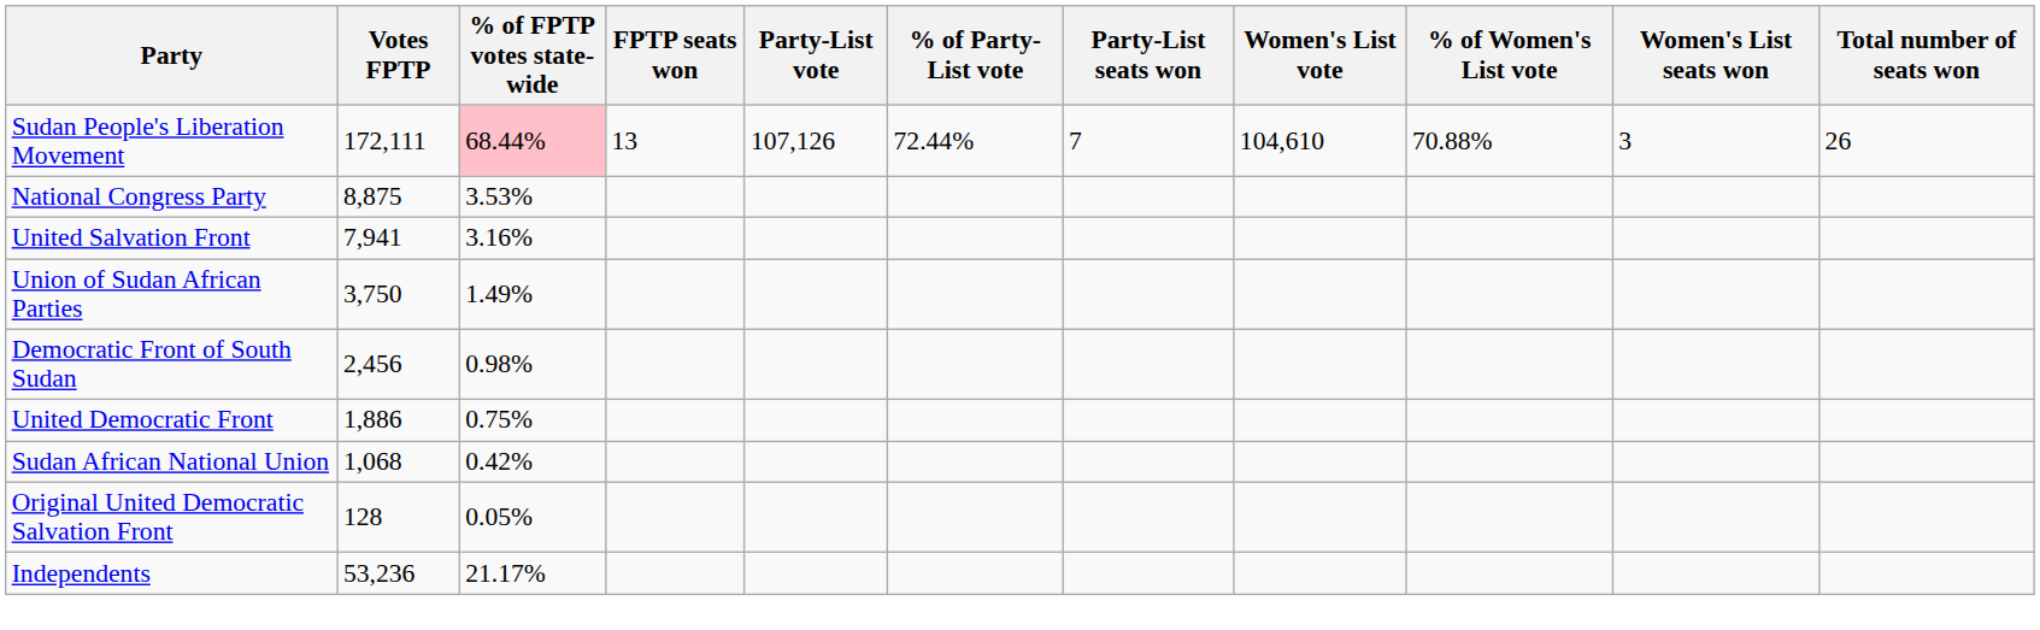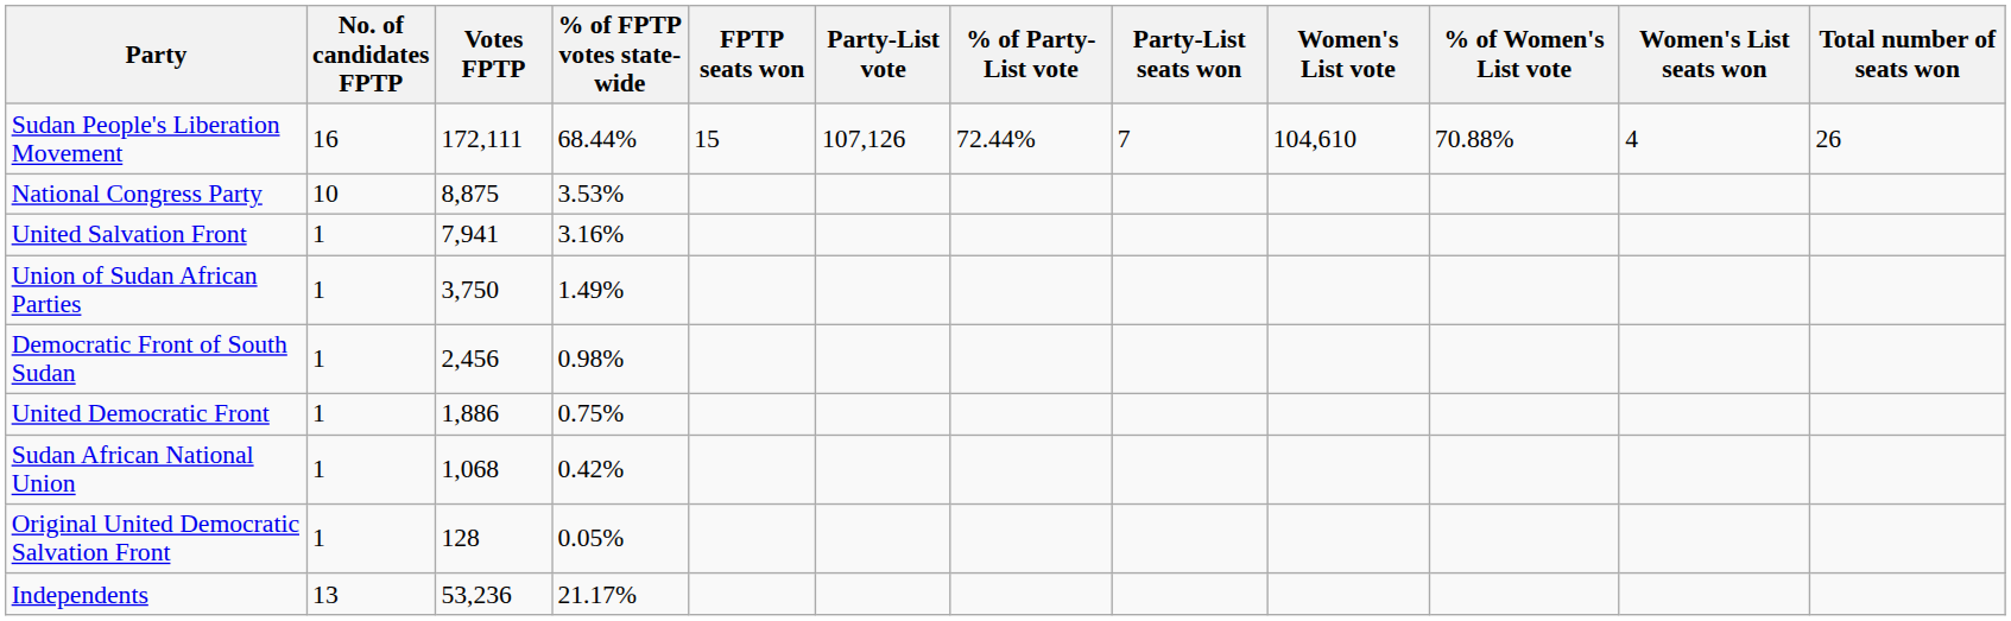 <table class="wikitable">
 <tr>
 <th>Party</th>
+<th>No. of<br>candidates<br>FPTP</th>
 <th>Votes FPTP</th>
 <th>% of FPTP<br>votes state-wide</th>
 <th>FPTP seats won</th>
 <th>Party-List vote</th>
 <th>% of Party-List vote</th>
 <th>Party-List seats won</th>
 <th>Women's List vote</th>
 <th>% of Women's List vote</th>
 <th>Women's List seats won</th>
 <th>Total number of seats won</th>
 </tr>
 <tr>
 <td><a href='#'>Sudan People's Liberation Movement</a></td>
+<td>16</td>
 <td>172,111</td>
-<td style="background: pink;">68.44%</td>
-<td>13</td>
+<td>68.44%</td>
+<td>15</td>
 <td>107,126</td>
 <td>72.44%</td>
 <td>7</td>
 <td>104,610</td>
 <td>70.88%</td>
-<td>3</td>
+<td>4</td>
 <td>26</td>
 </tr>
 <tr>
 <td><a href='#'>National Congress Party</a></td>
+<td>10</td>
 <td>8,875</td>
 <td>3.53%</td>
 <td></td>
 <td></td>
 <td></td>
 <td></td>
 <td></td>
 <td></td>
 <td></td>
 <td></td>
 </tr>
 <tr>
 <td><a href='#'>United Salvation Front</a></td>
+<td>1</td>
 <td>7,941</td>
 <td>3.16%</td>
 <td></td>
 <td></td>
 <td></td>
 <td></td>
 <td></td>
 <td></td>
 <td></td>
 <td></td>
 </tr>
 <tr>
 <td><a href='#'>Union of Sudan African Parties</a></td>
+<td>1</td>
 <td>3,750</td>
 <td>1.49%</td>
 <td></td>
 <td></td>
 <td></td>
 <td></td>
 <td></td>
 <td></td>
 <td></td>
 <td></td>
 </tr>
 <tr>
 <td><a href='#'>Democratic Front of South Sudan</a></td>
+<td>1</td>
 <td>2,456</td>
 <td>0.98%</td>
 <td></td>
 <td></td>
 <td></td>
 <td></td>
 <td></td>
 <td></td>
 <td></td>
 <td></td>
 </tr>
 <tr>
 <td><a href='#'>United Democratic Front</a></td>
+<td>1</td>
 <td>1,886</td>
 <td>0.75%</td>
 <td></td>
 <td></td>
 <td></td>
 <td></td>
 <td></td>
 <td></td>
 <td></td>
 <td></td>
 </tr>
 <tr>
 <td><a href='#'>Sudan African National Union</a></td>
+<td>1</td>
 <td>1,068</td>
 <td>0.42%</td>
 <td></td>
 <td></td>
 <td></td>
 <td></td>
 <td></td>
 <td></td>
 <td></td>
 <td></td>
 </tr>
 <tr>
 <td><a href='#'>Original United Democratic Salvation Front</a></td>
+<td>1</td>
 <td>128</td>
 <td>0.05%</td>
 <td></td>
 <td></td>
 <td></td>
 <td></td>
 <td></td>
 <td></td>
 <td></td>
 <td></td>
 </tr>
 <tr>
 <td><a href='#'>Independents</a></td>
+<td>13</td>
 <td>53,236</td>
 <td>21.17%</td>
 <td></td>
 <td></td>
 <td></td>
 <td></td>
 <td></td>
 <td></td>
 <td></td>
 <td></td>
 </tr>
 </table>
